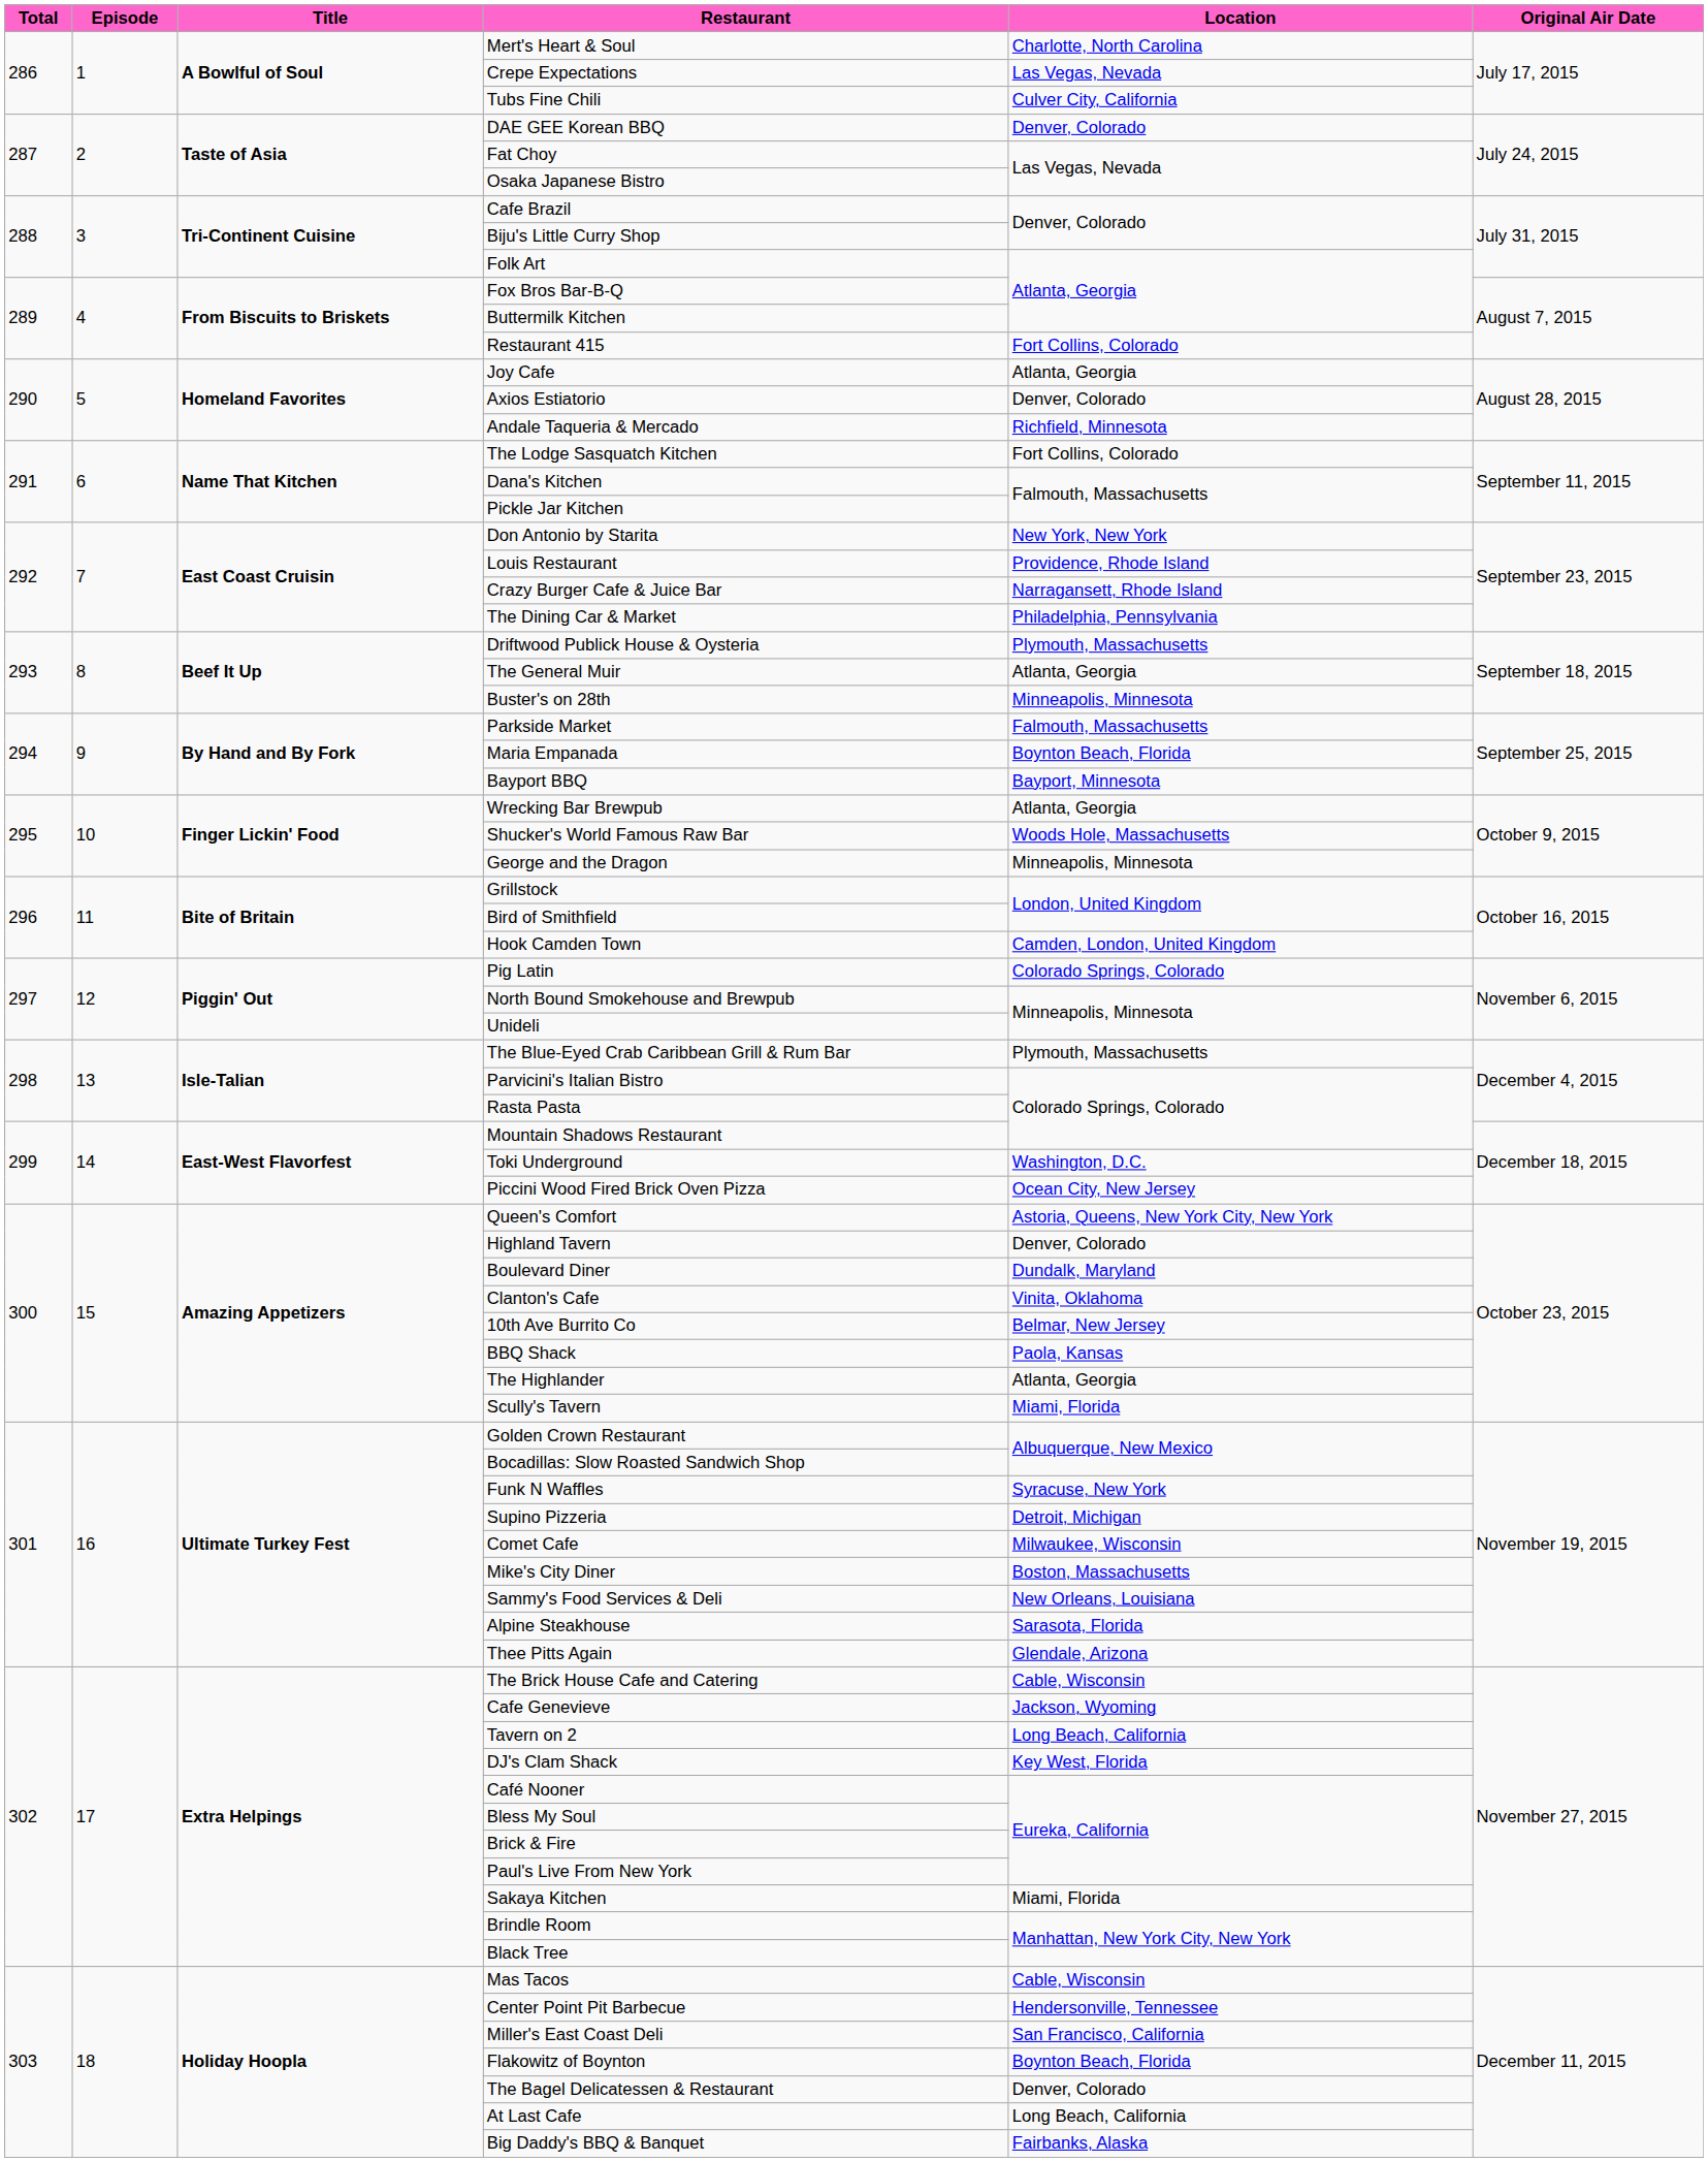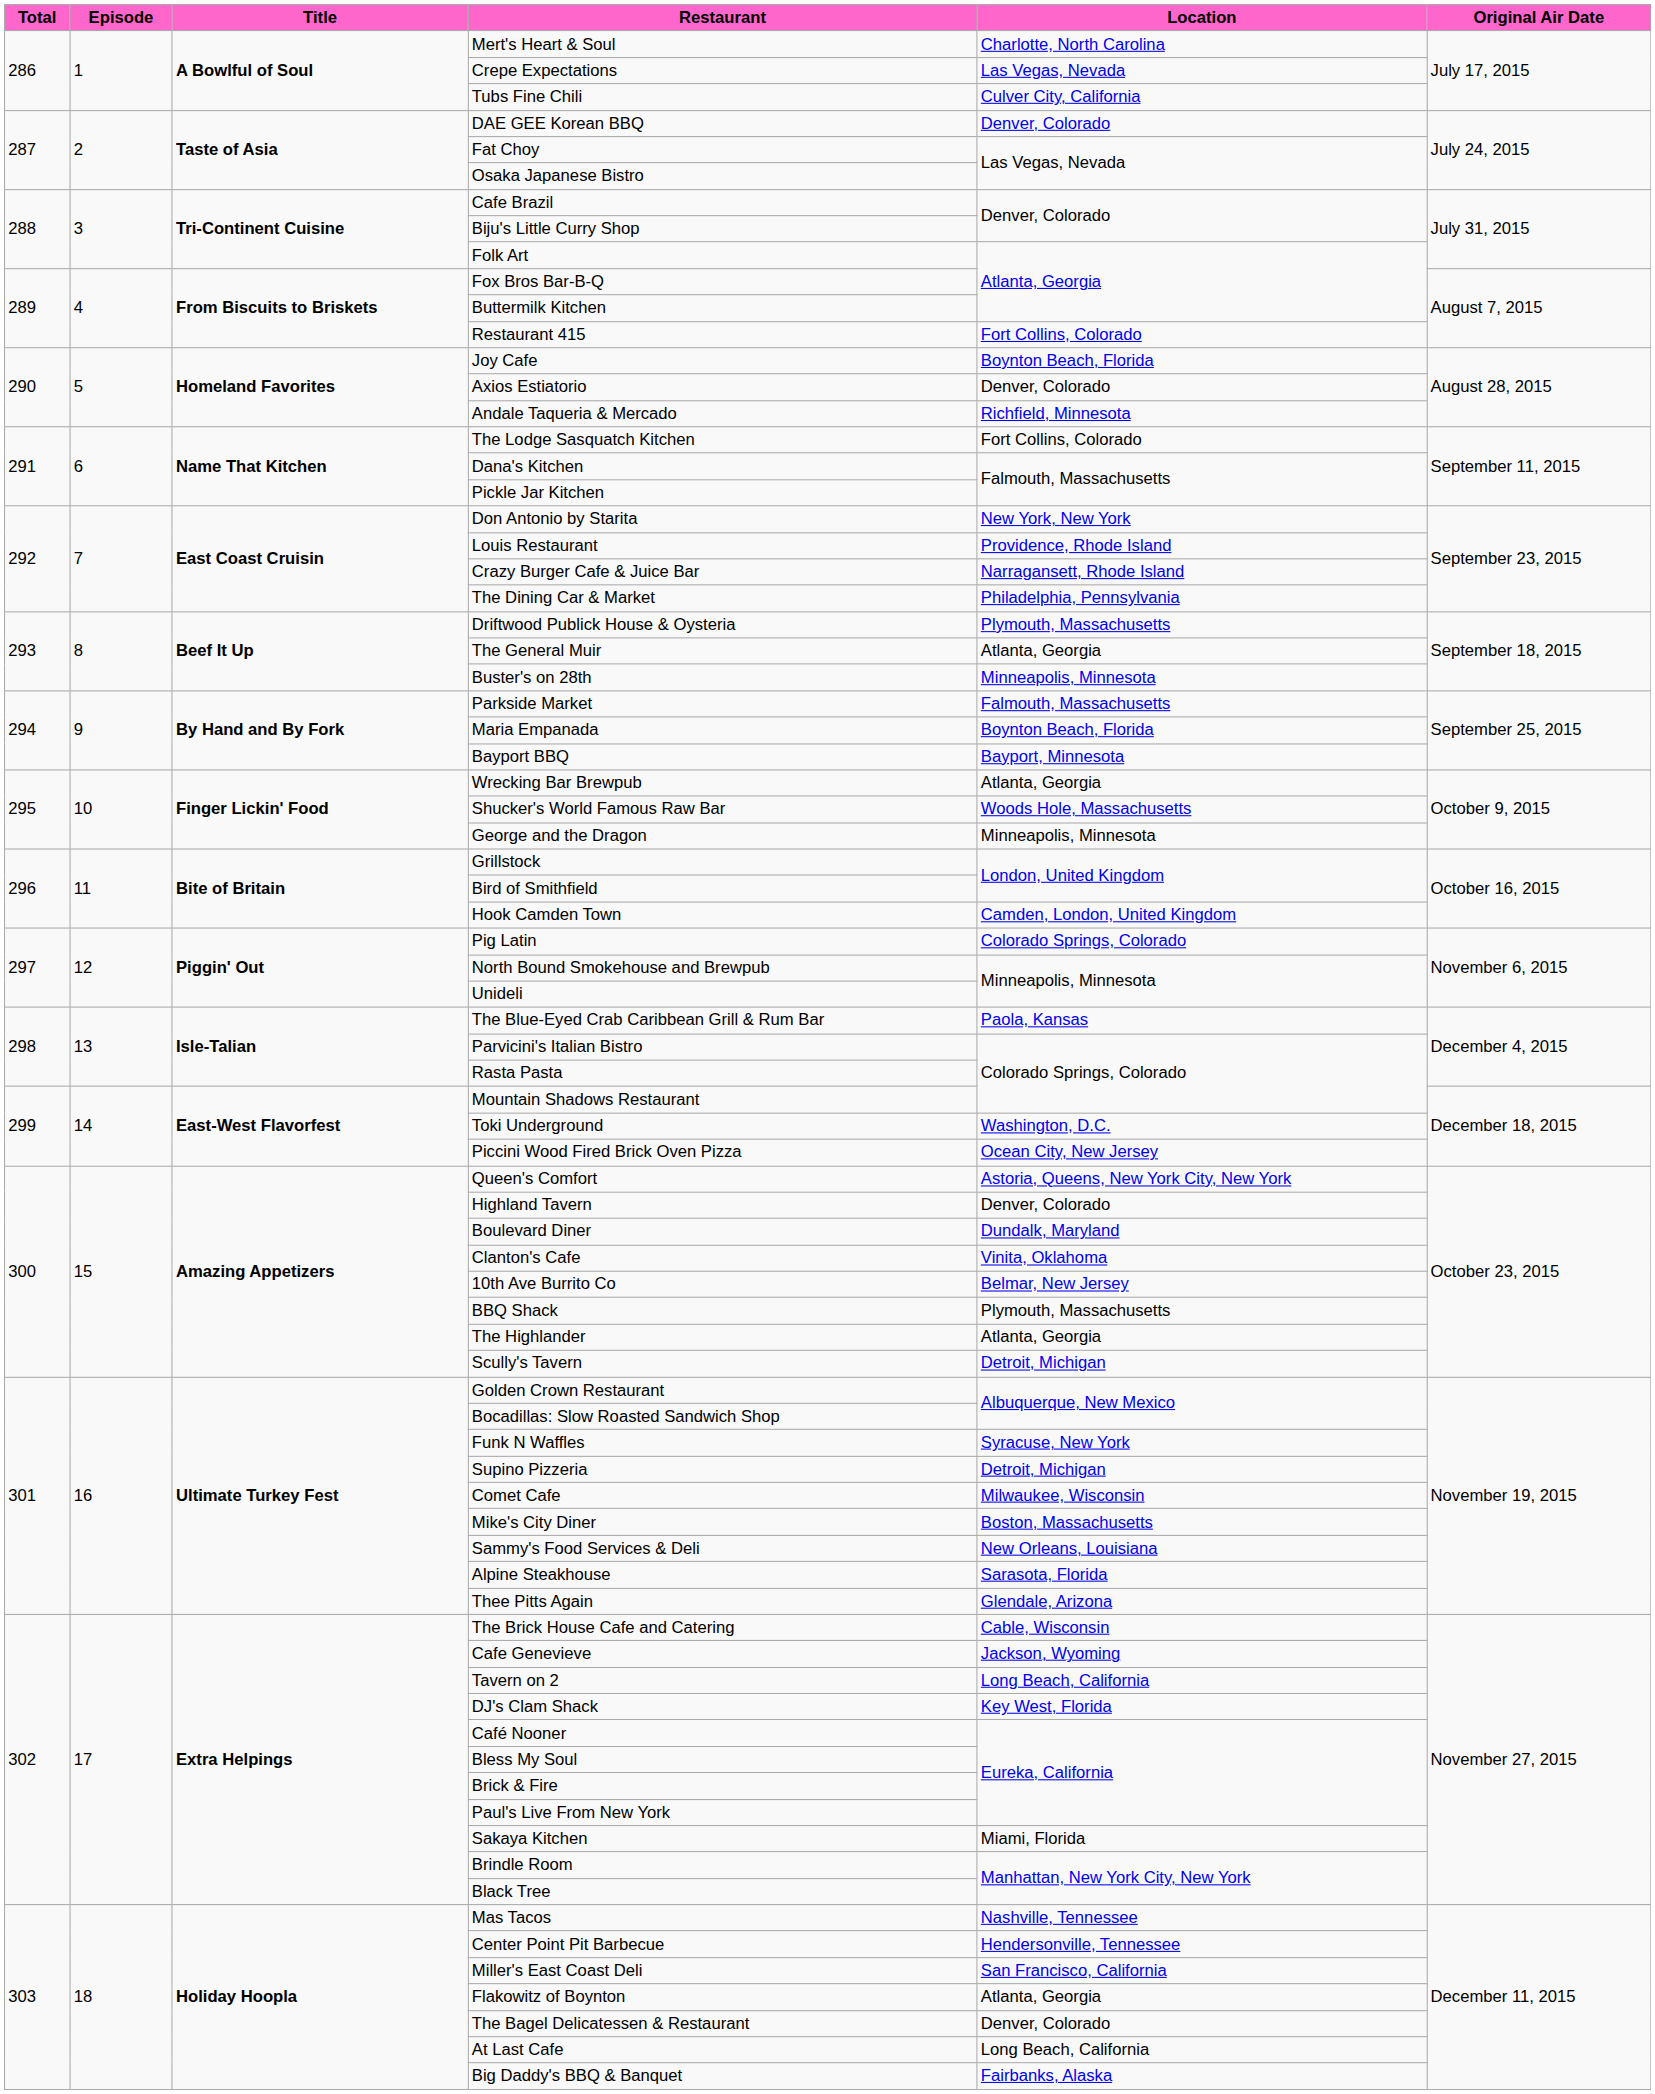 <table class="wikitable" style="width: 100%;">
 <tr>
 <th # style="background:#f6c;">Total</th>
 <th # style="background:#f6c;">Episode</th>
 <th # style="background:#f6c;">Title</th>
 <th # style="background:#f6c;">Restaurant</th>
 <th # style="background:#f6c;">Location</th>
 <th # style="background:#f6c;">Original Air Date</th>
 </tr>
 <tr>
 <td rowspan="3">286</td>
 <td rowspan="3">1</td>
 <td rowspan="3"><strong>A Bowlful of Soul</strong></td>
 <td>Mert's Heart & Soul</td>
 <td><a href='#'>Charlotte, North Carolina</a></td>
 <td rowspan="3">July 17, 2015</td>
 </tr>
 <tr>
 <td>Crepe Expectations</td>
 <td><a href='#'>Las Vegas, Nevada</a></td>
 </tr>
 <tr>
 <td>Tubs Fine Chili</td>
 <td><a href='#'>Culver City, California</a></td>
 </tr>
 <tr>
 <td rowspan="3">287</td>
 <td rowspan="3">2</td>
 <td rowspan="3"><strong>Taste of Asia</strong></td>
 <td>DAE GEE Korean BBQ</td>
 <td><a href='#'>Denver, Colorado</a></td>
 <td rowspan="3">July 24, 2015</td>
 </tr>
 <tr>
 <td>Fat Choy</td>
 <td rowspan="2">Las Vegas, Nevada</td>
 </tr>
 <tr>
 <td>Osaka Japanese Bistro</td>
 </tr>
 <tr>
 <td rowspan="3">288</td>
 <td rowspan="3">3</td>
 <td rowspan="3"><strong>Tri-Continent Cuisine</strong></td>
 <td>Cafe Brazil</td>
 <td rowspan="2">Denver, Colorado</td>
 <td rowspan="3">July 31, 2015</td>
 </tr>
 <tr>
 <td>Biju's Little Curry Shop</td>
 </tr>
 <tr>
 <td>Folk Art</td>
 <td rowspan="3"><a href='#'>Atlanta, Georgia</a></td>
 </tr>
 <tr>
 <td rowspan="3">289</td>
 <td rowspan="3">4</td>
 <td rowspan="3"><strong>From Biscuits to Briskets</strong></td>
 <td>Fox Bros Bar-B-Q</td>
 <td rowspan="3">August 7, 2015</td>
 </tr>
 <tr>
 <td>Buttermilk Kitchen</td>
 </tr>
 <tr>
 <td>Restaurant 415</td>
 <td><a href='#'>Fort Collins, Colorado</a></td>
 </tr>
 <tr>
 <td rowspan="3">290</td>
 <td rowspan="3">5</td>
 <td rowspan="3"><strong>Homeland Favorites</strong></td>
 <td>Joy Cafe</td>
-<td>Atlanta, Georgia</td>
+<td><a href='#'>Boynton Beach, Florida</a></td>
 <td rowspan="3">August 28, 2015</td>
 </tr>
 <tr>
 <td>Axios Estiatorio</td>
 <td>Denver, Colorado</td>
 </tr>
 <tr>
 <td>Andale Taqueria & Mercado</td>
 <td><a href='#'>Richfield, Minnesota</a></td>
 </tr>
 <tr>
 <td rowspan="3">291</td>
 <td rowspan="3">6</td>
 <td rowspan="3"><strong>Name That Kitchen</strong></td>
 <td>The Lodge Sasquatch Kitchen</td>
 <td>Fort Collins, Colorado</td>
 <td rowspan="3">September 11, 2015</td>
 </tr>
 <tr>
 <td>Dana's Kitchen</td>
 <td rowspan="2">Falmouth, Massachusetts</td>
 </tr>
 <tr>
 <td>Pickle Jar Kitchen</td>
 </tr>
 <tr>
 <td rowspan="4">292</td>
 <td rowspan="4">7</td>
 <td rowspan="4"><strong>East Coast Cruisin</strong></td>
 <td>Don Antonio by Starita</td>
 <td><a href='#'>New York, New York</a></td>
 <td rowspan="4">September 23, 2015</td>
 </tr>
 <tr>
 <td>Louis Restaurant</td>
 <td><a href='#'>Providence, Rhode Island</a></td>
 </tr>
 <tr>
 <td>Crazy Burger Cafe & Juice Bar</td>
 <td><a href='#'>Narragansett, Rhode Island</a></td>
 </tr>
 <tr>
 <td>The Dining Car & Market</td>
 <td><a href='#'>Philadelphia, Pennsylvania</a></td>
 </tr>
 <tr>
 <td rowspan="3">293</td>
 <td rowspan="3">8</td>
 <td rowspan="3"><strong>Beef It Up</strong></td>
 <td>Driftwood Publick House & Oysteria</td>
 <td><a href='#'>Plymouth, Massachusetts</a></td>
 <td rowspan="3">September 18, 2015</td>
 </tr>
 <tr>
 <td>The General Muir</td>
 <td>Atlanta, Georgia</td>
 </tr>
 <tr>
 <td>Buster's on 28th</td>
 <td><a href='#'>Minneapolis, Minnesota</a></td>
 </tr>
 <tr>
 <td rowspan="3">294</td>
 <td rowspan="3">9</td>
 <td rowspan="3"><strong>By Hand and By Fork</strong></td>
 <td>Parkside Market</td>
 <td><a href='#'>Falmouth, Massachusetts</a></td>
 <td rowspan="3">September 25, 2015</td>
 </tr>
 <tr>
 <td>Maria Empanada</td>
 <td><a href='#'>Boynton Beach, Florida</a></td>
 </tr>
 <tr>
 <td>Bayport BBQ</td>
 <td><a href='#'>Bayport, Minnesota</a></td>
 </tr>
 <tr>
 <td rowspan="3">295</td>
 <td rowspan="3">10</td>
 <td rowspan="3"><strong>Finger Lickin' Food</strong></td>
 <td>Wrecking Bar Brewpub</td>
 <td>Atlanta, Georgia</td>
 <td rowspan="3">October 9, 2015</td>
 </tr>
 <tr>
 <td>Shucker's World Famous Raw Bar</td>
 <td><a href='#'>Woods Hole, Massachusetts</a></td>
 </tr>
 <tr>
 <td>George and the Dragon</td>
 <td>Minneapolis, Minnesota</td>
 </tr>
 <tr>
 <td rowspan="3">296</td>
 <td rowspan="3">11</td>
 <td rowspan="3"><strong>Bite of Britain</strong></td>
 <td>Grillstock</td>
 <td rowspan="2"><a href='#'>London, United Kingdom</a></td>
 <td rowspan="3">October 16, 2015</td>
 </tr>
 <tr>
 <td>Bird of Smithfield</td>
 </tr>
 <tr>
 <td>Hook Camden Town</td>
 <td><a href='#'>Camden, London, United Kingdom</a></td>
 </tr>
 <tr>
 <td rowspan="3">297</td>
 <td rowspan="3">12</td>
 <td rowspan="3"><strong>Piggin' Out</strong></td>
 <td>Pig Latin</td>
 <td><a href='#'>Colorado Springs, Colorado</a></td>
 <td rowspan="3">November 6, 2015</td>
 </tr>
 <tr>
 <td>North Bound Smokehouse and Brewpub</td>
 <td rowspan="2">Minneapolis, Minnesota</td>
 </tr>
 <tr>
 <td>Unideli</td>
 </tr>
 <tr>
 <td rowspan="3">298</td>
 <td rowspan="3">13</td>
 <td rowspan="3"><strong>Isle-Talian</strong></td>
 <td>The Blue-Eyed Crab Caribbean Grill & Rum Bar</td>
-<td>Plymouth, Massachusetts</td>
+<td><a href='#'>Paola, Kansas</a></td>
 <td rowspan="3">December 4, 2015</td>
 </tr>
 <tr>
 <td>Parvicini's Italian Bistro</td>
 <td rowspan="3">Colorado Springs, Colorado</td>
 </tr>
 <tr>
 <td>Rasta Pasta</td>
 </tr>
 <tr>
 <td rowspan="3">299</td>
 <td rowspan="3">14</td>
 <td rowspan="3"><strong>East-West Flavorfest</strong></td>
 <td>Mountain Shadows Restaurant</td>
 <td rowspan="3">December 18, 2015</td>
 </tr>
 <tr>
 <td>Toki Underground</td>
 <td><a href='#'>Washington, D.C.</a></td>
 </tr>
 <tr>
 <td>Piccini Wood Fired Brick Oven Pizza</td>
 <td><a href='#'>Ocean City, New Jersey</a></td>
 </tr>
 <tr>
 <td rowspan="8">300</td>
 <td rowspan="8">15</td>
 <td rowspan="8"><strong>Amazing Appetizers</strong></td>
 <td>Queen's Comfort</td>
 <td><a href='#'>Astoria, Queens, New York City, New York</a></td>
 <td rowspan="8">October 23, 2015</td>
 </tr>
 <tr>
 <td>Highland Tavern</td>
 <td>Denver, Colorado</td>
 </tr>
 <tr>
 <td>Boulevard Diner</td>
 <td><a href='#'>Dundalk, Maryland</a></td>
 </tr>
 <tr>
 <td>Clanton's Cafe</td>
 <td><a href='#'>Vinita, Oklahoma</a></td>
 </tr>
 <tr>
 <td>10th Ave Burrito Co</td>
 <td><a href='#'>Belmar, New Jersey</a></td>
 </tr>
 <tr>
 <td>BBQ Shack</td>
-<td><a href='#'>Paola, Kansas</a></td>
+<td>Plymouth, Massachusetts</td>
 </tr>
 <tr>
 <td>The Highlander</td>
 <td>Atlanta, Georgia</td>
 </tr>
 <tr>
 <td>Scully's Tavern</td>
-<td><a href='#'>Miami, Florida</a></td>
+<td><a href='#'>Detroit, Michigan</a></td>
 </tr>
 <tr>
 <td rowspan="9">301</td>
 <td rowspan="9">16</td>
 <td rowspan="9"><strong>Ultimate Turkey Fest</strong></td>
 <td>Golden Crown Restaurant</td>
 <td rowspan="2"><a href='#'>Albuquerque, New Mexico</a></td>
 <td rowspan="9">November 19, 2015</td>
 </tr>
 <tr>
 <td>Bocadillas: Slow Roasted Sandwich Shop</td>
 </tr>
 <tr>
 <td>Funk N Waffles</td>
 <td><a href='#'>Syracuse, New York</a></td>
 </tr>
 <tr>
 <td>Supino Pizzeria</td>
 <td><a href='#'>Detroit, Michigan</a></td>
 </tr>
 <tr>
 <td>Comet Cafe</td>
 <td><a href='#'>Milwaukee, Wisconsin</a></td>
 </tr>
 <tr>
 <td>Mike's City Diner</td>
 <td><a href='#'>Boston, Massachusetts</a></td>
 </tr>
 <tr>
 <td>Sammy's Food Services & Deli</td>
 <td><a href='#'>New Orleans, Louisiana</a></td>
 </tr>
 <tr>
 <td>Alpine Steakhouse</td>
 <td><a href='#'>Sarasota, Florida</a></td>
 </tr>
 <tr>
 <td>Thee Pitts Again</td>
 <td><a href='#'>Glendale, Arizona</a></td>
 </tr>
 <tr>
 <td rowspan="11">302</td>
 <td rowspan="11">17</td>
 <td rowspan="11"><strong>Extra Helpings</strong></td>
 <td>The Brick House Cafe and Catering</td>
 <td><a href='#'>Cable, Wisconsin</a></td>
 <td rowspan="11">November 27, 2015</td>
 </tr>
 <tr>
 <td>Cafe Genevieve</td>
 <td><a href='#'>Jackson, Wyoming</a></td>
 </tr>
 <tr>
 <td>Tavern on 2</td>
 <td><a href='#'>Long Beach, California</a></td>
 </tr>
 <tr>
 <td>DJ's Clam Shack</td>
 <td><a href='#'>Key West, Florida</a></td>
 </tr>
 <tr>
 <td>Café Nooner</td>
 <td rowspan="4"><a href='#'>Eureka, California</a></td>
 </tr>
 <tr>
 <td>Bless My Soul</td>
 </tr>
 <tr>
 <td>Brick & Fire</td>
 </tr>
 <tr>
 <td>Paul's Live From New York</td>
 </tr>
 <tr>
 <td>Sakaya Kitchen</td>
 <td>Miami, Florida</td>
 </tr>
 <tr>
 <td>Brindle Room</td>
 <td rowspan="2"><a href='#'>Manhattan, New York City, New York</a></td>
 </tr>
 <tr>
 <td>Black Tree</td>
 </tr>
 <tr>
 <td rowspan="7">303</td>
 <td rowspan="7">18</td>
 <td rowspan="7"><strong>Holiday Hoopla</strong></td>
 <td>Mas Tacos</td>
-<td><a href='#'>Cable, Wisconsin</a></td>
+<td><a href='#'>Nashville, Tennessee</a></td>
 <td rowspan="7">December 11, 2015</td>
 </tr>
 <tr>
 <td>Center Point Pit Barbecue</td>
 <td><a href='#'>Hendersonville, Tennessee</a></td>
 </tr>
 <tr>
 <td>Miller's East Coast Deli</td>
 <td><a href='#'>San Francisco, California</a></td>
 </tr>
 <tr>
 <td>Flakowitz of Boynton</td>
-<td><a href='#'>Boynton Beach, Florida</a></td>
+<td>Atlanta, Georgia</td>
 </tr>
 <tr>
 <td>The Bagel Delicatessen & Restaurant</td>
 <td>Denver, Colorado</td>
 </tr>
 <tr>
 <td>At Last Cafe</td>
 <td>Long Beach, California</td>
 </tr>
 <tr>
 <td>Big Daddy's BBQ & Banquet</td>
 <td><a href='#'>Fairbanks, Alaska</a></td>
 </tr>
 <tr>
 </tr>
 </table>
